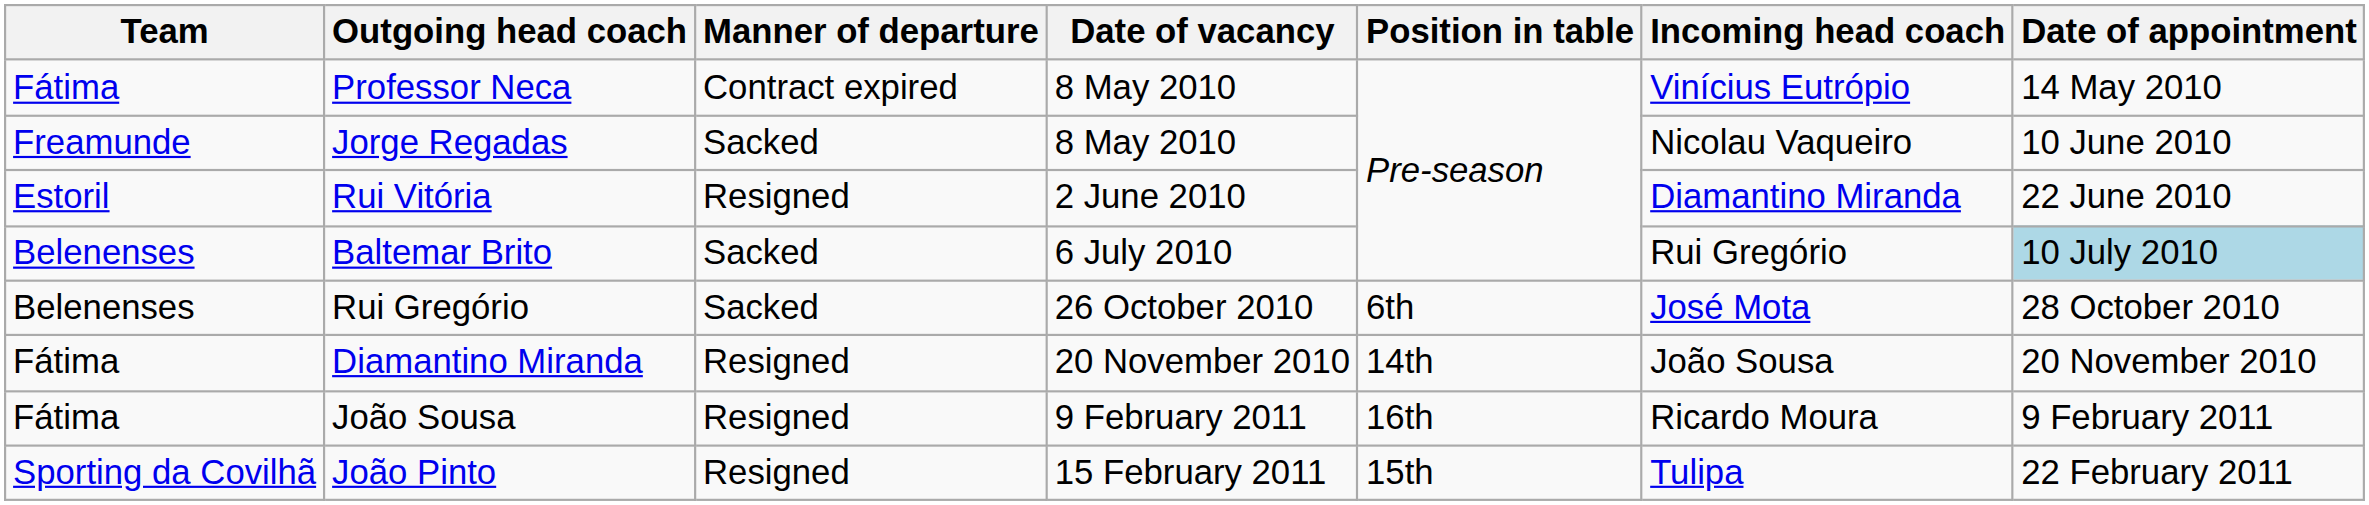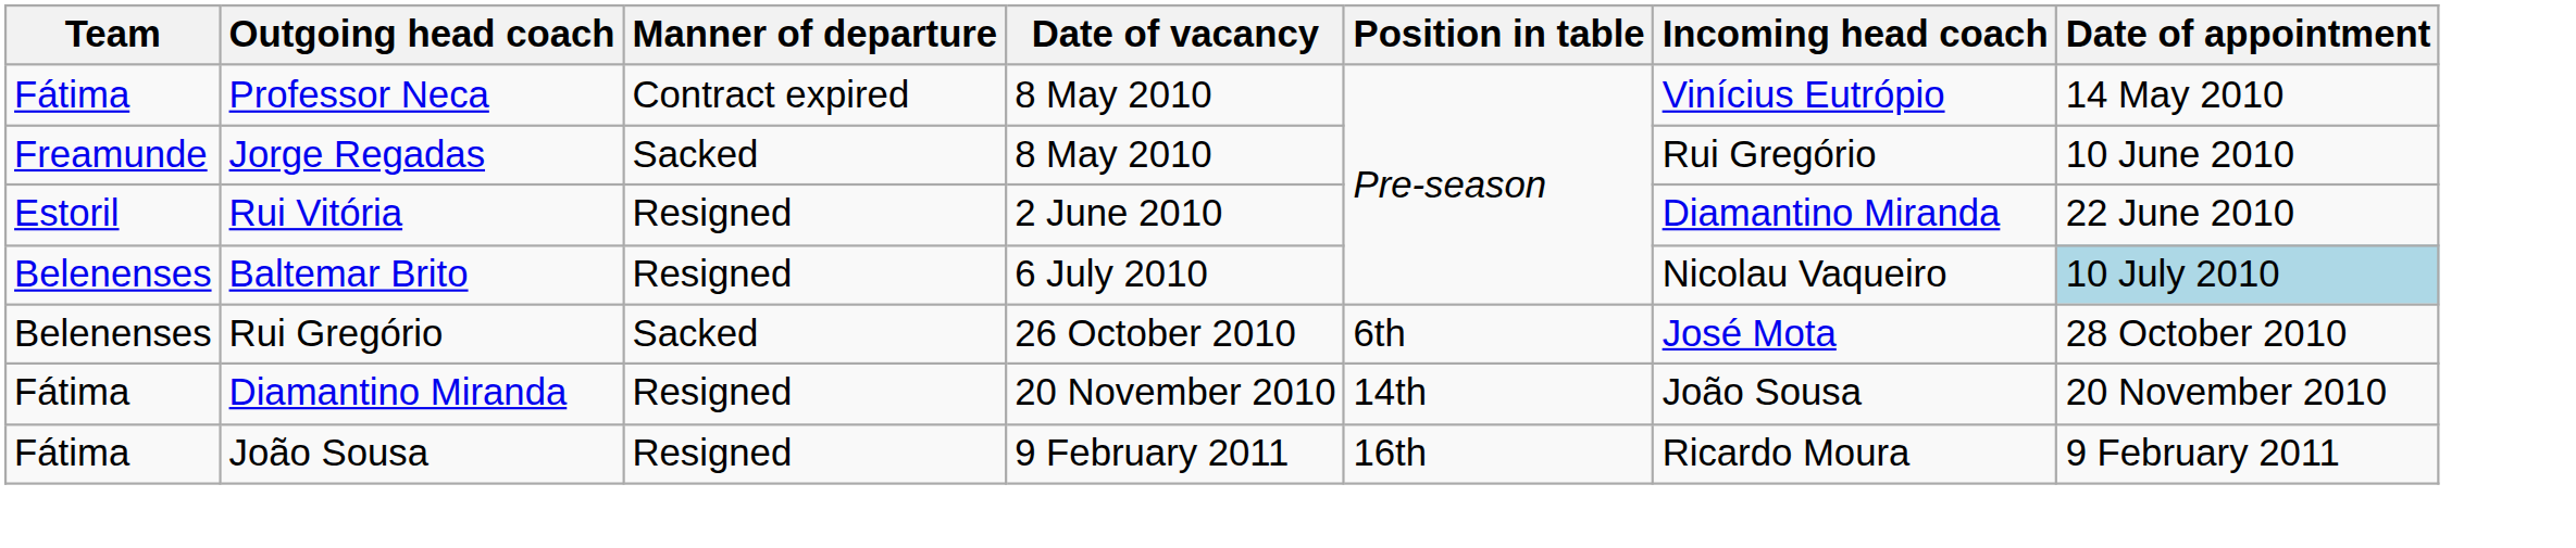 <table class="wikitable sortable">
 <tr>
 <th>Team</th>
 <th>Outgoing head coach</th>
 <th>Manner of departure</th>
 <th>Date of vacancy</th>
 <th>Position in table</th>
 <th>Incoming head coach</th>
 <th>Date of appointment</th>
 </tr>
 <tr>
 <td><a href='#'>Fátima</a></td>
 <td> <a href='#'>Professor Neca</a></td>
 <td>Contract expired</td>
 <td>8 May 2010</td>
 <td rowspan=4><em>Pre-season</em></td>
 <td> <a href='#'>Vinícius Eutrópio</a></td>
 <td>14 May 2010</td>
 </tr>
 <tr>
 <td><a href='#'>Freamunde</a></td>
 <td> <a href='#'>Jorge Regadas</a></td>
 <td>Sacked</td>
 <td>8 May 2010</td>
-<td> Nicolau Vaqueiro</td>
+<td> Rui Gregório</td>
 <td>10 June 2010</td>
 </tr>
 <tr>
 <td><a href='#'>Estoril</a></td>
 <td> <a href='#'>Rui Vitória</a></td>
 <td>Resigned</td>
 <td>2 June 2010</td>
 <td> <a href='#'>Diamantino Miranda</a></td>
 <td>22 June 2010</td>
 </tr>
 <tr>
 <td><a href='#'>Belenenses</a></td>
 <td> <a href='#'>Baltemar Brito</a></td>
-<td>Sacked</td>
+<td>Resigned</td>
 <td>6 July 2010</td>
-<td> Rui Gregório</td>
+<td> Nicolau Vaqueiro</td>
 <td style="background: lightblue;">10 July 2010</td>
 </tr>
 <tr>
 <td>Belenenses</td>
 <td> Rui Gregório</td>
 <td>Sacked</td>
 <td>26 October 2010</td>
 <td>6th</td>
 <td> <a href='#'>José Mota</a></td>
 <td>28 October 2010</td>
 </tr>
 <tr>
 <td>Fátima</td>
 <td> <a href='#'>Diamantino Miranda</a></td>
 <td>Resigned</td>
 <td>20 November 2010</td>
 <td>14th</td>
 <td> João Sousa</td>
 <td>20 November 2010</td>
 </tr>
 <tr>
 <td>Fátima</td>
 <td> João Sousa</td>
 <td>Resigned</td>
 <td>9 February 2011</td>
 <td>16th</td>
 <td> Ricardo Moura</td>
 <td>9 February 2011</td>
 </tr>
-<tr>
-<td><a href='#'>Sporting da Covilhã</a></td>
-<td> <a href='#'>João Pinto</a></td>
-<td>Resigned</td>
-<td>15 February 2011</td>
-<td>15th</td>
-<td> <a href='#'>Tulipa</a></td>
-<td>22 February 2011</td>
-</tr>
 </table>
